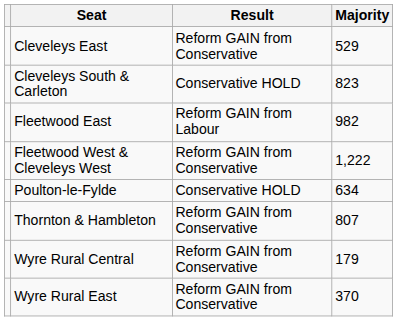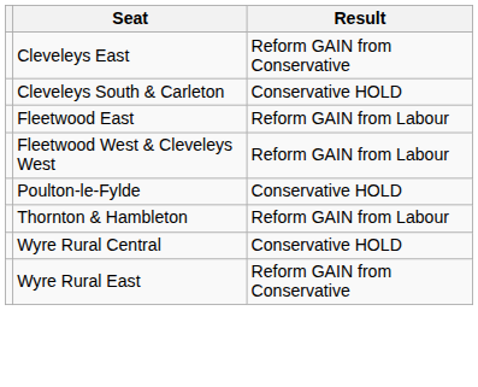 <table class="wikitable" style="right; width:50%">
 <tr>
 <th></th>
 <th>Seat</th>
 <th>Result</th>
-<th>Majority</th>
 </tr>
 <tr>
 <td></td>
 <td>Cleveleys East</td>
 <td>Reform GAIN from Conservative</td>
-<td>529</td>
 </tr>
 <tr>
 <td></td>
 <td>Cleveleys South & Carleton</td>
 <td>Conservative HOLD</td>
-<td>823</td>
 </tr>
 <tr>
 <td></td>
 <td>Fleetwood East</td>
 <td>Reform GAIN from Labour</td>
-<td>982</td>
 </tr>
 <tr>
 <td></td>
 <td>Fleetwood West & Cleveleys West</td>
-<td>Reform GAIN from Conservative</td>
-<td>1,222</td>
+<td>Reform GAIN from Labour</td>
 </tr>
 <tr>
 <td></td>
 <td>Poulton-le-Fylde</td>
 <td>Conservative HOLD</td>
-<td>634</td>
 </tr>
 <tr>
 <td></td>
 <td>Thornton & Hambleton</td>
-<td>Reform GAIN from Conservative</td>
-<td>807</td>
+<td>Reform GAIN from Labour</td>
 </tr>
 <tr>
 <td></td>
 <td>Wyre Rural Central</td>
-<td>Reform GAIN from Conservative</td>
-<td>179</td>
+<td>Conservative HOLD</td>
 </tr>
 <tr>
 <td></td>
 <td>Wyre Rural East</td>
 <td>Reform GAIN from Conservative</td>
-<td>370</td>
 </tr>
 </table>
